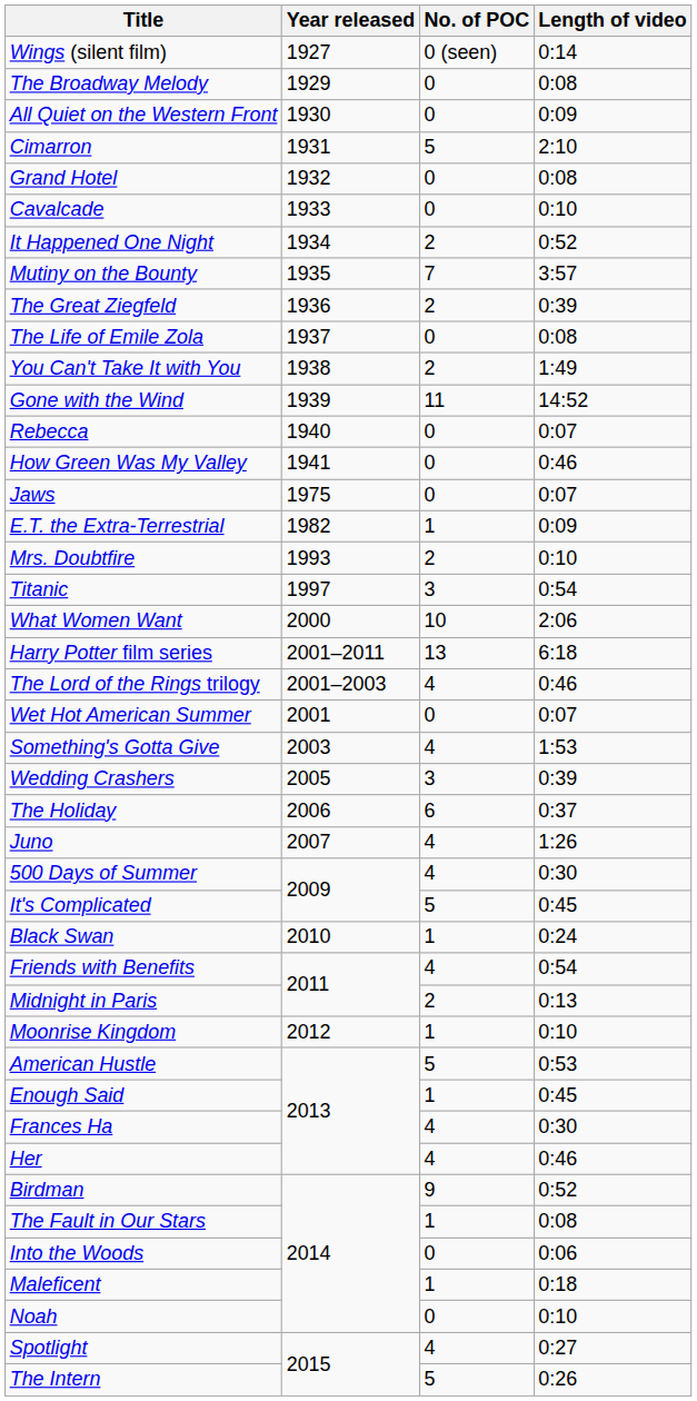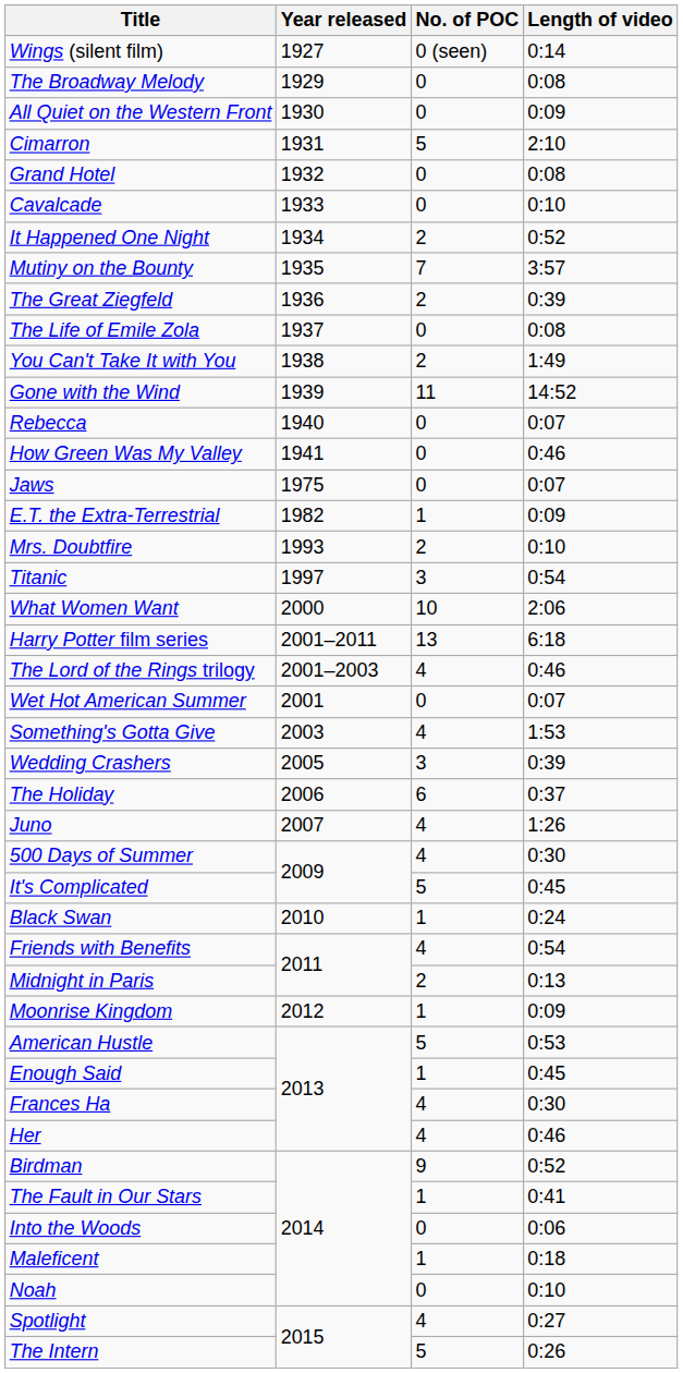 <table class="wikitable sortable">
 <tr>
 <th>Title</th>
 <th>Year released</th>
 <th>No. of POC</th>
 <th>Length of video<br></th>
 </tr>
 <tr>
 <td><em><a href='#'>Wings</a></em> (silent film)</td>
 <td>1927</td>
 <td>0 (seen)</td>
 <td>0:14</td>
 </tr>
 <tr>
 <td><em><a href='#'>The Broadway Melody</a></em></td>
 <td>1929</td>
 <td>0</td>
 <td>0:08</td>
 </tr>
 <tr>
 <td><em><a href='#'>All Quiet on the Western Front</a></em></td>
 <td>1930</td>
 <td>0</td>
 <td>0:09</td>
 </tr>
 <tr>
 <td><em><a href='#'>Cimarron</a></em></td>
 <td>1931</td>
 <td>5</td>
 <td>2:10</td>
 </tr>
 <tr>
 <td><em><a href='#'>Grand Hotel</a></em></td>
 <td>1932</td>
 <td>0</td>
 <td>0:08</td>
 </tr>
 <tr>
 <td><em><a href='#'>Cavalcade</a></em></td>
 <td>1933</td>
 <td>0</td>
 <td>0:10</td>
 </tr>
 <tr>
 <td><em><a href='#'>It Happened One Night</a></em></td>
 <td>1934</td>
 <td>2</td>
 <td>0:52</td>
 </tr>
 <tr>
 <td><em><a href='#'>Mutiny on the Bounty</a></em></td>
 <td>1935</td>
 <td>7</td>
 <td>3:57</td>
 </tr>
 <tr>
 <td><em><a href='#'>The Great Ziegfeld</a></em></td>
 <td>1936</td>
 <td>2</td>
 <td>0:39</td>
 </tr>
 <tr>
 <td><em><a href='#'>The Life of Emile Zola</a></em></td>
 <td>1937</td>
 <td>0</td>
 <td>0:08</td>
 </tr>
 <tr>
 <td><em><a href='#'>You Can't Take It with You</a></em></td>
 <td>1938</td>
 <td>2</td>
 <td>1:49</td>
 </tr>
 <tr>
 <td><em><a href='#'>Gone with the Wind</a></em></td>
 <td>1939</td>
 <td>11</td>
 <td>14:52</td>
 </tr>
 <tr>
 <td><em><a href='#'>Rebecca</a></em></td>
 <td>1940</td>
 <td>0</td>
 <td>0:07</td>
 </tr>
 <tr>
 <td><em><a href='#'>How Green Was My Valley</a></em></td>
 <td>1941</td>
 <td>0</td>
 <td>0:46</td>
 </tr>
 <tr>
 <td><em><a href='#'>Jaws</a></em></td>
 <td>1975</td>
 <td>0</td>
 <td>0:07</td>
 </tr>
 <tr>
 <td><em><a href='#'>E.T. the Extra-Terrestrial</a></em></td>
 <td>1982</td>
 <td>1</td>
 <td>0:09</td>
 </tr>
 <tr>
 <td><em><a href='#'>Mrs. Doubtfire</a></em></td>
 <td>1993</td>
 <td>2</td>
 <td>0:10</td>
 </tr>
 <tr>
 <td><em><a href='#'>Titanic</a></em></td>
 <td>1997</td>
 <td>3</td>
 <td>0:54</td>
 </tr>
 <tr>
 <td><em><a href='#'>What Women Want</a></em></td>
 <td>2000</td>
 <td>10</td>
 <td>2:06</td>
 </tr>
 <tr>
 <td><a href='#'><em>Harry Potter</em> film series</a></td>
 <td>2001–2011</td>
 <td>13</td>
 <td>6:18</td>
 </tr>
 <tr>
 <td><a href='#'><em>The Lord of the Rings</em> trilogy</a></td>
 <td>2001–2003</td>
 <td>4</td>
 <td>0:46</td>
 </tr>
 <tr>
 <td><em><a href='#'>Wet Hot American Summer</a></em></td>
 <td>2001</td>
 <td>0</td>
 <td>0:07</td>
 </tr>
 <tr>
 <td><em><a href='#'>Something's Gotta Give</a></em></td>
 <td>2003</td>
 <td>4</td>
 <td>1:53</td>
 </tr>
 <tr>
 <td><em><a href='#'>Wedding Crashers</a></em></td>
 <td>2005</td>
 <td>3</td>
 <td>0:39</td>
 </tr>
 <tr>
 <td><em><a href='#'>The Holiday</a></em></td>
 <td>2006</td>
 <td>6</td>
 <td>0:37</td>
 </tr>
 <tr>
 <td><em><a href='#'>Juno</a></em></td>
 <td>2007</td>
 <td>4</td>
 <td>1:26</td>
 </tr>
 <tr>
 <td><em><a href='#'>500 Days of Summer</a></em></td>
 <td rowspan="2">2009</td>
 <td>4</td>
 <td>0:30</td>
 </tr>
 <tr>
 <td><em><a href='#'>It's Complicated</a></em></td>
 <td>5</td>
 <td>0:45</td>
 </tr>
 <tr>
 <td><em><a href='#'>Black Swan</a></em></td>
 <td>2010</td>
 <td>1</td>
 <td>0:24</td>
 </tr>
 <tr>
 <td><em><a href='#'>Friends with Benefits</a></em></td>
 <td rowspan="2">2011</td>
 <td>4</td>
 <td>0:54</td>
 </tr>
 <tr>
 <td><em><a href='#'>Midnight in Paris</a></em></td>
 <td>2</td>
 <td>0:13</td>
 </tr>
 <tr>
 <td><em><a href='#'>Moonrise Kingdom</a></em></td>
 <td>2012</td>
 <td>1</td>
-<td>0:10</td>
+<td>0:09</td>
 </tr>
 <tr>
 <td><em><a href='#'>American Hustle</a></em></td>
 <td rowspan="4">2013</td>
 <td>5</td>
 <td>0:53</td>
 </tr>
 <tr>
 <td><em><a href='#'>Enough Said</a></em></td>
 <td>1</td>
 <td>0:45</td>
 </tr>
 <tr>
 <td><em><a href='#'>Frances Ha</a></em></td>
 <td>4</td>
 <td>0:30</td>
 </tr>
 <tr>
 <td><em><a href='#'>Her</a></em></td>
 <td>4</td>
 <td>0:46</td>
 </tr>
 <tr>
 <td><em><a href='#'>Birdman</a></em></td>
 <td rowspan="5">2014</td>
 <td>9</td>
 <td>0:52</td>
 </tr>
 <tr>
 <td><em><a href='#'>The Fault in Our Stars</a></em></td>
 <td>1</td>
-<td>0:08</td>
+<td>0:41</td>
 </tr>
 <tr>
 <td><em><a href='#'>Into the Woods</a></em></td>
 <td>0</td>
 <td>0:06</td>
 </tr>
 <tr>
 <td><em><a href='#'>Maleficent</a></em></td>
 <td>1</td>
 <td>0:18</td>
 </tr>
 <tr>
 <td><em><a href='#'>Noah</a></em></td>
 <td>0</td>
 <td>0:10</td>
 </tr>
 <tr>
 <td><em><a href='#'>Spotlight</a></em></td>
 <td rowspan="2">2015</td>
 <td>4</td>
 <td>0:27</td>
 </tr>
 <tr>
 <td><em><a href='#'>The Intern</a></em></td>
 <td>5</td>
 <td>0:26</td>
 </tr>
 </table>
